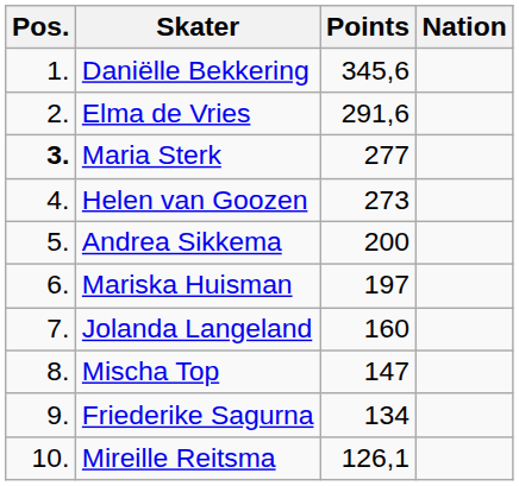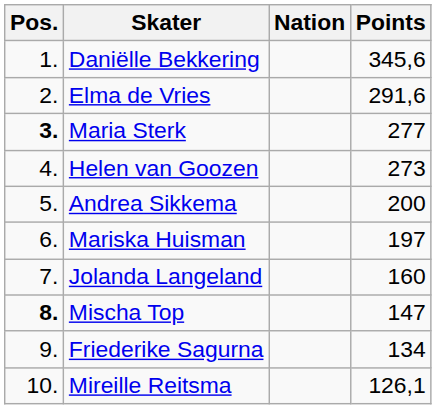 <table class="wikitable">
 <tr>
 <th>Pos.</th>
 <th>Skater</th>
+<th>Nation</th>
 <th>Points</th>
-<th>Nation</th>
 </tr>
 <tr>
 <td align=right>1.</td>
 <td><a href='#'>Daniëlle Bekkering</a></td>
+<td></td>
 <td align=right>345,6</td>
-<td></td>
 </tr>
 <tr>
 <td align=right>2.</td>
 <td><a href='#'>Elma de Vries</a></td>
+<td></td>
 <td align=right>291,6</td>
-<td></td>
 </tr>
 <tr>
 <td align=right><strong>3.</strong></td>
 <td><a href='#'>Maria Sterk</a></td>
+<td></td>
 <td align=right>277</td>
-<td></td>
 </tr>
 <tr>
 <td align=right>4.</td>
 <td><a href='#'>Helen van Goozen</a></td>
+<td></td>
 <td align=right>273</td>
-<td></td>
 </tr>
 <tr>
 <td align=right>5.</td>
 <td><a href='#'>Andrea Sikkema</a></td>
+<td></td>
 <td align=right>200</td>
-<td></td>
 </tr>
 <tr>
 <td align=right>6.</td>
 <td><a href='#'>Mariska Huisman</a></td>
+<td></td>
 <td align=right>197</td>
-<td></td>
 </tr>
 <tr>
 <td align=right>7.</td>
 <td><a href='#'>Jolanda Langeland</a></td>
+<td></td>
 <td align=right>160</td>
-<td></td>
 </tr>
 <tr>
-<td align=right>8.</td>
+<td align=right><strong>8.</strong></td>
 <td><a href='#'>Mischa Top</a></td>
+<td></td>
 <td align=right>147</td>
-<td></td>
 </tr>
 <tr>
 <td align=right>9.</td>
 <td><a href='#'>Friederike Sagurna</a></td>
+<td></td>
 <td align=right>134</td>
-<td></td>
 </tr>
 <tr>
 <td align=right>10.</td>
 <td><a href='#'>Mireille Reitsma</a></td>
+<td></td>
 <td align=right>126,1</td>
-<td></td>
 </tr>
 </table>
